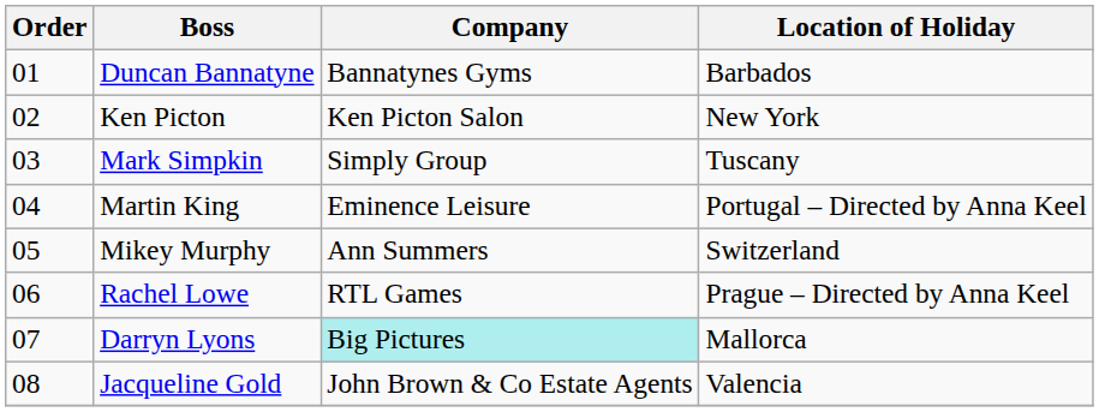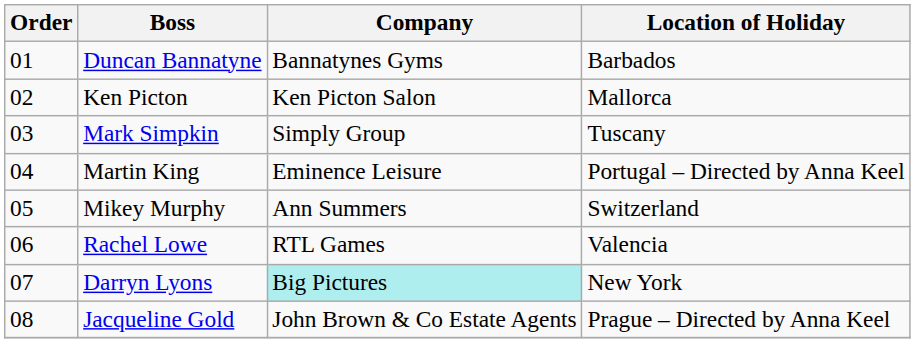 <table class="wikitable">
 <tr>
 <th>Order</th>
 <th>Boss</th>
 <th>Company</th>
 <th>Location of Holiday</th>
 </tr>
 <tr>
 <td>01</td>
 <td><a href='#'>Duncan Bannatyne</a></td>
 <td>Bannatynes Gyms</td>
 <td>Barbados</td>
 </tr>
 <tr>
 <td>02</td>
 <td>Ken Picton</td>
 <td>Ken Picton Salon</td>
-<td>New York</td>
+<td>Mallorca</td>
 </tr>
 <tr>
 <td>03</td>
 <td><a href='#'>Mark Simpkin</a></td>
 <td>Simply Group</td>
 <td>Tuscany</td>
 </tr>
 <tr>
 <td>04</td>
 <td>Martin King</td>
 <td>Eminence Leisure</td>
 <td>Portugal – Directed by Anna Keel</td>
 </tr>
 <tr>
 <td>05</td>
 <td>Mikey Murphy</td>
 <td>Ann Summers</td>
 <td>Switzerland</td>
 </tr>
 <tr>
 <td>06</td>
 <td><a href='#'>Rachel Lowe</a></td>
 <td>RTL Games</td>
-<td>Prague – Directed by Anna Keel</td>
+<td>Valencia</td>
 </tr>
 <tr>
 <td>07</td>
 <td><a href='#'>Darryn Lyons</a></td>
 <td style="background: paleturquoise;">Big Pictures</td>
-<td>Mallorca</td>
+<td>New York</td>
 </tr>
 <tr>
 <td>08</td>
 <td><a href='#'>Jacqueline Gold</a></td>
 <td>John Brown & Co Estate Agents</td>
-<td>Valencia</td>
+<td>Prague – Directed by Anna Keel</td>
 </tr>
 <tr>
 </tr>
 </table>
